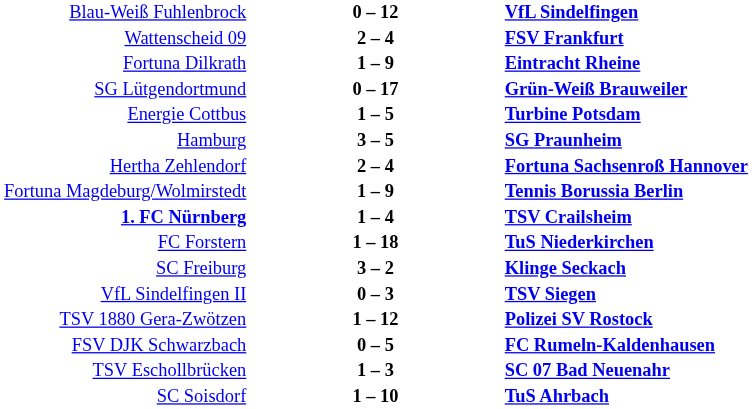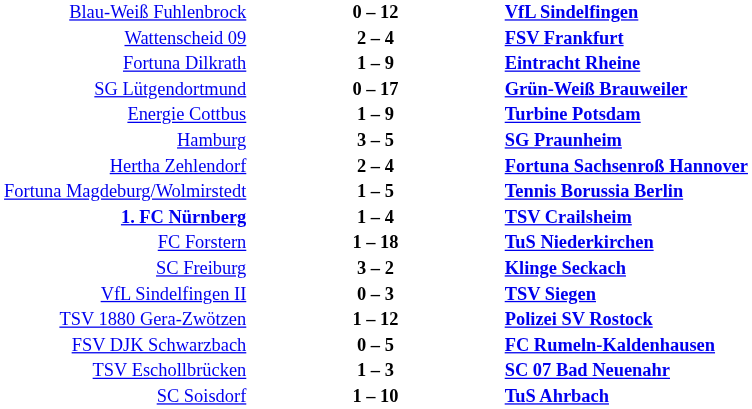 <table width=100% cellspacing=1>
 <tr>
 <th width=25%></th>
 <th width=10%></th>
 <th width=25%></th>
 <th></th>
 </tr>
 <tr style=font-size:90%>
 <td align=right><a href='#'>Blau-Weiß Fuhlenbrock</a></td>
 <td align=center><strong>0 – 12</strong></td>
 <td><strong><a href='#'>VfL Sindelfingen</a></strong></td>
 </tr>
 <tr style=font-size:90%>
 <td align=right><a href='#'>Wattenscheid 09</a></td>
 <td align=center><strong>2 – 4</strong></td>
 <td><strong><a href='#'>FSV Frankfurt</a></strong></td>
 </tr>
 <tr style=font-size:90%>
 <td align=right><a href='#'>Fortuna Dilkrath</a></td>
 <td align=center><strong>1 – 9</strong></td>
 <td><strong><a href='#'>Eintracht Rheine</a></strong></td>
 </tr>
 <tr style=font-size:90%>
 <td align=right><a href='#'>SG Lütgendortmund</a></td>
 <td align=center><strong>0 – 17</strong></td>
 <td><strong><a href='#'>Grün-Weiß Brauweiler</a></strong></td>
 </tr>
 <tr style=font-size:90%>
 <td align=right><a href='#'>Energie Cottbus</a></td>
-<td align=center><strong>1 – 5</strong></td>
+<td align=center><strong>1 – 9</strong></td>
 <td><strong><a href='#'>Turbine Potsdam</a></strong></td>
 </tr>
 <tr style=font-size:90%>
 <td align=right><a href='#'>Hamburg</a></td>
 <td align=center><strong>3 – 5</strong></td>
 <td><strong><a href='#'>SG Praunheim</a></strong></td>
 </tr>
 <tr style=font-size:90%>
 <td align=right><a href='#'>Hertha Zehlendorf</a></td>
 <td align=center><strong>2 – 4</strong></td>
 <td><strong><a href='#'>Fortuna Sachsenroß Hannover</a></strong></td>
 </tr>
 <tr style=font-size:90%>
 <td align=right><a href='#'>Fortuna Magdeburg/Wolmirstedt</a></td>
-<td align=center><strong>1 – 9</strong></td>
+<td align=center><strong>1 – 5</strong></td>
 <td><strong><a href='#'>Tennis Borussia Berlin</a></strong></td>
 </tr>
 <tr style=font-size:90%>
 <td align=right><strong><a href='#'>1. FC Nürnberg</a></strong></td>
 <td align=center><strong>1 – 4</strong></td>
 <td><strong><a href='#'>TSV Crailsheim</a></strong></td>
 </tr>
 <tr style=font-size:90%>
 <td align=right><a href='#'>FC Forstern</a></td>
 <td align=center><strong>1 – 18</strong></td>
 <td><strong><a href='#'>TuS Niederkirchen</a></strong></td>
 </tr>
 <tr style=font-size:90%>
 <td align=right><a href='#'>SC Freiburg</a></td>
 <td align=center><strong>3 – 2</strong></td>
 <td><strong><a href='#'>Klinge Seckach</a></strong></td>
 </tr>
 <tr style=font-size:90%>
 <td align=right><a href='#'>VfL Sindelfingen II</a></td>
 <td align=center><strong>0 – 3</strong></td>
 <td><strong><a href='#'>TSV Siegen</a></strong></td>
 </tr>
 <tr style=font-size:90%>
 <td align=right><a href='#'>TSV 1880 Gera-Zwötzen</a></td>
 <td align=center><strong>1 – 12</strong></td>
 <td><strong><a href='#'>Polizei SV Rostock</a></strong></td>
 </tr>
 <tr style=font-size:90%>
 <td align=right><a href='#'>FSV DJK Schwarzbach</a></td>
 <td align=center><strong>0 – 5</strong></td>
 <td><strong><a href='#'>FC Rumeln-Kaldenhausen</a></strong></td>
 </tr>
 <tr style=font-size:90%>
 <td align=right><a href='#'>TSV Eschollbrücken</a></td>
 <td align=center><strong>1 – 3</strong></td>
 <td><strong><a href='#'>SC 07 Bad Neuenahr</a></strong></td>
 </tr>
 <tr style=font-size:90%>
 <td align=right><a href='#'>SC Soisdorf</a></td>
 <td align=center><strong>1 – 10</strong></td>
 <td><strong><a href='#'>TuS Ahrbach</a></strong></td>
 </tr>
 </table>
